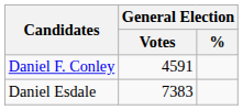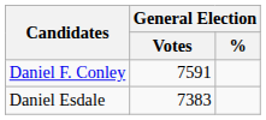 <table class=wikitable>
 <tr>
 <th colspan=1 rowspan=2><strong>Candidates</strong></th>
 <th colspan=2><strong>General Election</strong></th>
 </tr>
 <tr>
 <th>Votes</th>
 <th>%</th>
 </tr>
 <tr>
 <td><a href='#'>Daniel F. Conley</a></td>
-<td align="right">4591</td>
+<td align="right">7591</td>
 <td align="right"></td>
 </tr>
 <tr>
 <td>Daniel Esdale</td>
 <td align="right">7383</td>
 <td align="right"></td>
 </tr>
 </table>
